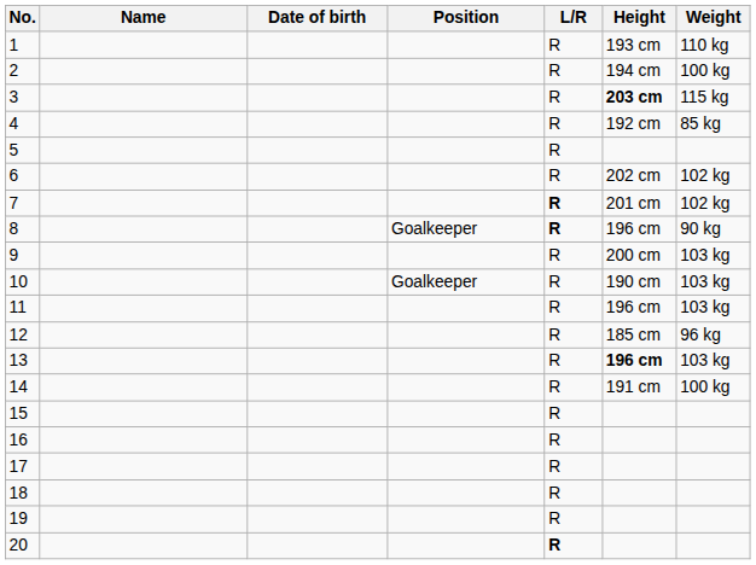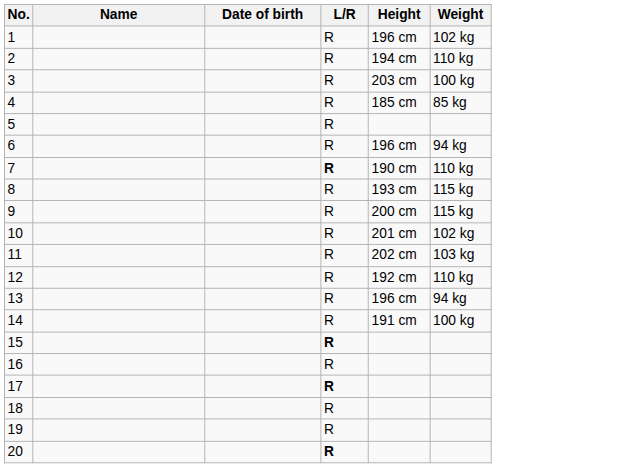 <table class="wikitable sortable" style=font-size:100%; text-align:center;>
 <tr>
 <th>No.</th>
 <th style=width:12em>Name</th>
 <th style=width:8em>Date of birth</th>
-<th style=width:9em>Position</th>
 <th style=width:3em>L/R</th>
 <th style=width:4em>Height</th>
 <th style=width:4em>Weight</th>
 </tr>
 <tr>
 <td>1</td>
 <td align=left></td>
 <td align=right></td>
-<td></td>
 <td>R</td>
-<td>193 cm</td>
-<td>110 kg</td>
+<td>196 cm</td>
+<td>102 kg</td>
 </tr>
 <tr>
 <td>2</td>
 <td align=left></td>
 <td align=right></td>
-<td></td>
 <td>R</td>
 <td>194 cm</td>
-<td>100 kg</td>
+<td>110 kg</td>
 </tr>
 <tr>
 <td>3</td>
 <td align=left></td>
 <td align=right></td>
-<td></td>
 <td>R</td>
-<td><strong>203 cm</strong></td>
-<td>115 kg</td>
+<td>203 cm</td>
+<td>100 kg</td>
 </tr>
 <tr>
 <td>4</td>
 <td align=left></td>
 <td align=right></td>
-<td></td>
 <td>R</td>
-<td>192 cm</td>
+<td>185 cm</td>
 <td>85 kg</td>
 </tr>
 <tr>
 <td>5</td>
 <td align=left></td>
 <td align=right></td>
-<td></td>
 <td>R</td>
 <td></td>
 <td></td>
 </tr>
 <tr>
 <td>6</td>
 <td align=left></td>
 <td align=right></td>
-<td></td>
 <td>R</td>
-<td>202 cm</td>
-<td>102 kg</td>
+<td>196 cm</td>
+<td>94 kg</td>
 </tr>
 <tr>
 <td>7</td>
 <td align=left></td>
 <td align=right></td>
-<td></td>
 <td><strong>R</strong></td>
-<td>201 cm</td>
-<td>102 kg</td>
+<td>190 cm</td>
+<td>110 kg</td>
 </tr>
 <tr>
 <td>8</td>
 <td align=left></td>
 <td align=right></td>
-<td>Goalkeeper</td>
-<td><strong>R</strong></td>
-<td>196 cm</td>
-<td>90 kg</td>
+<td>R</td>
+<td>193 cm</td>
+<td>115 kg</td>
 </tr>
 <tr>
 <td>9</td>
 <td align=left></td>
 <td align=right></td>
-<td></td>
 <td>R</td>
 <td>200 cm</td>
-<td>103 kg</td>
+<td>115 kg</td>
 </tr>
 <tr>
 <td>10</td>
 <td align=left></td>
 <td align=right></td>
-<td>Goalkeeper</td>
 <td>R</td>
-<td>190 cm</td>
-<td>103 kg</td>
+<td>201 cm</td>
+<td>102 kg</td>
 </tr>
 <tr>
 <td>11</td>
 <td align=left></td>
 <td align=right></td>
-<td></td>
 <td>R</td>
-<td>196 cm</td>
+<td>202 cm</td>
 <td>103 kg</td>
 </tr>
 <tr>
 <td>12</td>
 <td align=left></td>
 <td align=right></td>
-<td></td>
 <td>R</td>
-<td>185 cm</td>
-<td>96 kg</td>
+<td>192 cm</td>
+<td>110 kg</td>
 </tr>
 <tr>
 <td>13</td>
 <td align=left></td>
 <td align=right></td>
-<td></td>
 <td>R</td>
-<td><strong>196 cm</strong></td>
-<td>103 kg</td>
+<td>196 cm</td>
+<td>94 kg</td>
 </tr>
 <tr>
 <td>14</td>
 <td align=left></td>
 <td align=right></td>
-<td></td>
 <td>R</td>
 <td>191 cm</td>
 <td>100 kg</td>
 </tr>
 <tr>
 <td>15</td>
 <td align=left></td>
 <td align=right></td>
-<td></td>
-<td>R</td>
+<td><strong>R</strong></td>
 <td></td>
 <td></td>
 </tr>
 <tr>
 <td>16</td>
 <td align=left></td>
 <td align=right></td>
-<td></td>
 <td>R</td>
 <td></td>
 <td></td>
 </tr>
 <tr>
 <td>17</td>
 <td align=left></td>
 <td align=right></td>
-<td></td>
-<td>R</td>
+<td><strong>R</strong></td>
 <td></td>
 <td></td>
 </tr>
 <tr>
 <td>18</td>
 <td align=left></td>
 <td align=right></td>
-<td></td>
 <td>R</td>
 <td></td>
 <td></td>
 </tr>
 <tr>
 <td>19</td>
 <td align=left></td>
 <td align=right></td>
-<td></td>
 <td>R</td>
 <td></td>
 <td></td>
 </tr>
 <tr>
 <td>20</td>
 <td align=left></td>
 <td align=right></td>
-<td></td>
 <td><strong>R</strong></td>
 <td></td>
 <td></td>
 </tr>
 </table>
